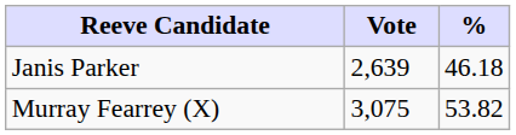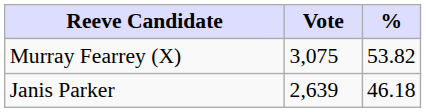 <table class="wikitable">
 <tr>
 <th style="background:#ddf; width:200px;">Reeve Candidate </th>
 <th style="background:#ddf; width:50px;">Vote </th>
 <th style="background:#ddf; width:30px;">%</th>
 </tr>
 <tr>
+<td>Murray Fearrey (X)</td>
+<td>3,075</td>
+<td>53.82</td>
+</tr>
+<tr>
 <td>Janis Parker</td>
 <td>2,639</td>
 <td>46.18</td>
 </tr>
-<tr>
-<td>Murray Fearrey (X)</td>
-<td>3,075</td>
-<td>53.82</td>
-</tr>
 </table>
